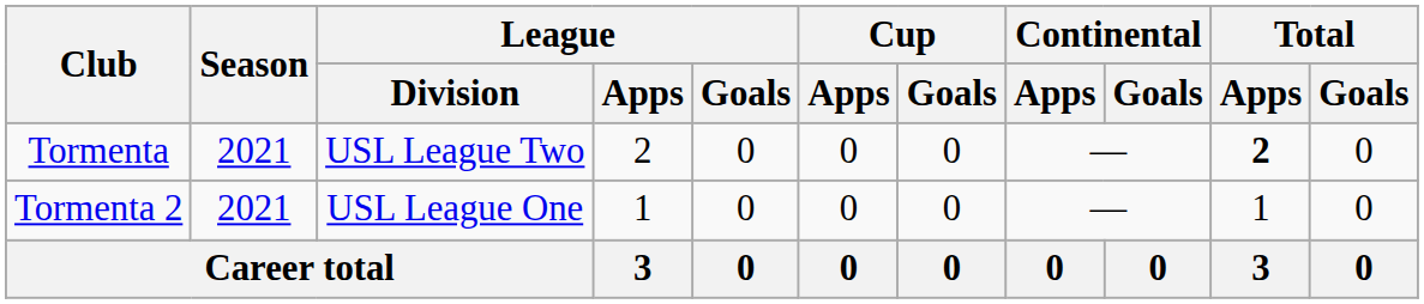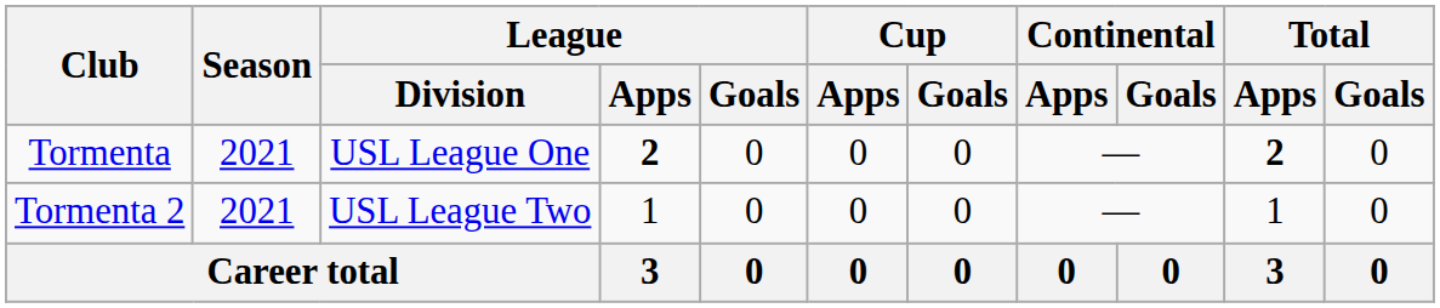 <table class=wikitable style=text-align:center>
 <tr>
 <th rowspan=2>Club</th>
 <th rowspan=2>Season</th>
 <th colspan=3>League</th>
 <th colspan=2>Cup</th>
 <th colspan=2>Continental</th>
 <th colspan=2>Total</th>
 </tr>
 <tr>
 <th>Division</th>
 <th>Apps</th>
 <th>Goals</th>
 <th>Apps</th>
 <th>Goals</th>
 <th>Apps</th>
 <th>Goals</th>
 <th>Apps</th>
 <th>Goals</th>
 </tr>
 <tr>
 <td rowspan=1><a href='#'>Tormenta</a></td>
 <td><a href='#'>2021</a></td>
-<td><a href='#'>USL League Two</a></td>
-<td>2</td>
+<td><a href='#'>USL League One</a></td>
+<td><strong>2</strong></td>
 <td>0</td>
 <td>0</td>
 <td>0</td>
 <td colspan=2>—</td>
 <td><strong>2</strong></td>
 <td>0</td>
 </tr>
 <tr>
 <td rowspan=1><a href='#'>Tormenta 2</a></td>
 <td><a href='#'>2021</a></td>
-<td><a href='#'>USL League One</a></td>
+<td><a href='#'>USL League Two</a></td>
 <td>1</td>
 <td>0</td>
 <td>0</td>
 <td>0</td>
 <td colspan=2>—</td>
 <td>1</td>
 <td>0</td>
 </tr>
 <tr>
 <th colspan=3>Career total</th>
 <th>3</th>
 <th>0</th>
 <th>0</th>
 <th>0</th>
 <th>0</th>
 <th>0</th>
 <th>3</th>
 <th>0</th>
 </tr>
 </table>
